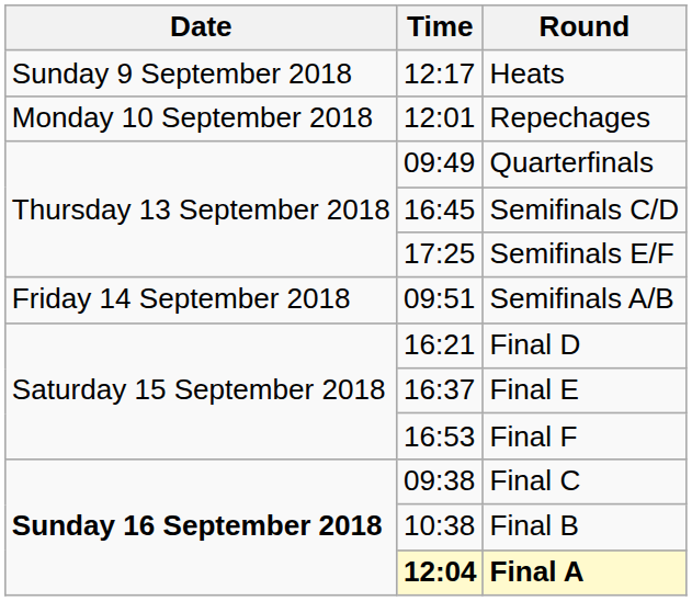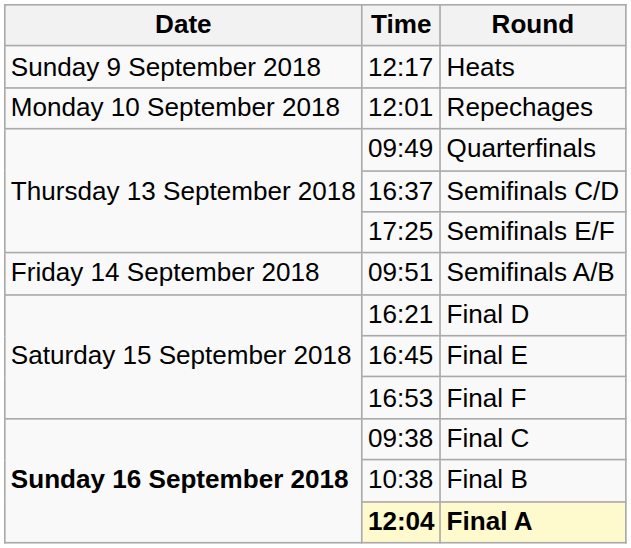 <table class="wikitable">
 <tr>
 <th>Date</th>
 <th>Time</th>
 <th>Round</th>
 </tr>
 <tr>
 <td>Sunday 9 September 2018</td>
 <td>12:17</td>
 <td>Heats</td>
 </tr>
 <tr>
 <td>Monday 10 September 2018</td>
 <td>12:01</td>
 <td>Repechages</td>
 </tr>
 <tr>
 <td rowspan=3>Thursday 13 September 2018</td>
 <td>09:49</td>
 <td>Quarterfinals</td>
 </tr>
 <tr>
-<td>16:45</td>
+<td>16:37</td>
 <td>Semifinals C/D</td>
 </tr>
 <tr>
 <td>17:25</td>
 <td>Semifinals E/F</td>
 </tr>
 <tr>
 <td>Friday 14 September 2018</td>
 <td>09:51</td>
 <td>Semifinals A/B</td>
 </tr>
 <tr>
 <td rowspan=3>Saturday 15 September 2018</td>
 <td>16:21</td>
 <td>Final D</td>
 </tr>
 <tr>
-<td>16:37</td>
+<td>16:45</td>
 <td>Final E</td>
 </tr>
 <tr>
 <td>16:53</td>
 <td>Final F</td>
 </tr>
 <tr>
 <td rowspan=3><strong>Sunday 16 September 2018</strong></td>
 <td>09:38</td>
 <td>Final C</td>
 </tr>
 <tr>
 <td>10:38</td>
 <td>Final B</td>
 </tr>
 <tr>
 <td style=background:lemonchiffon><strong>12:04</strong></td>
 <td style=background:lemonchiffon><strong>Final A</strong></td>
 </tr>
 </table>
